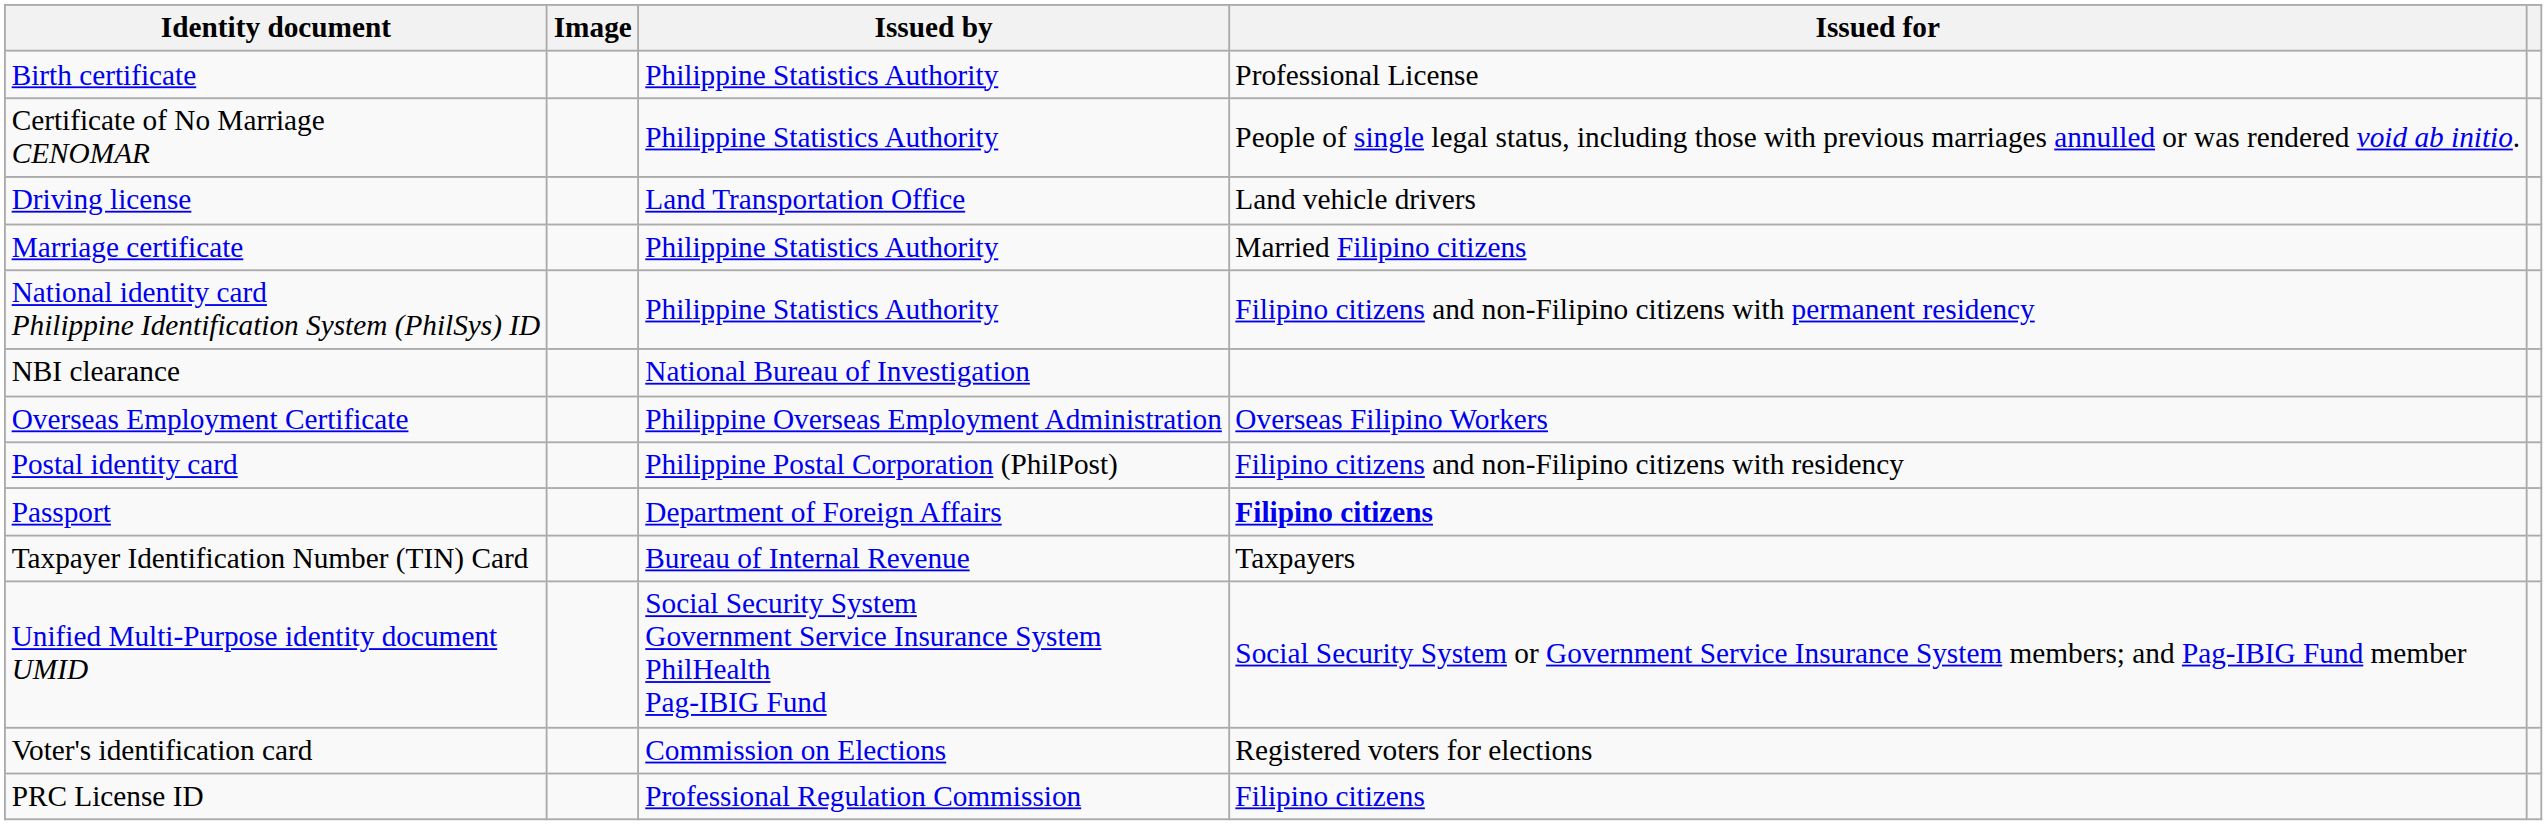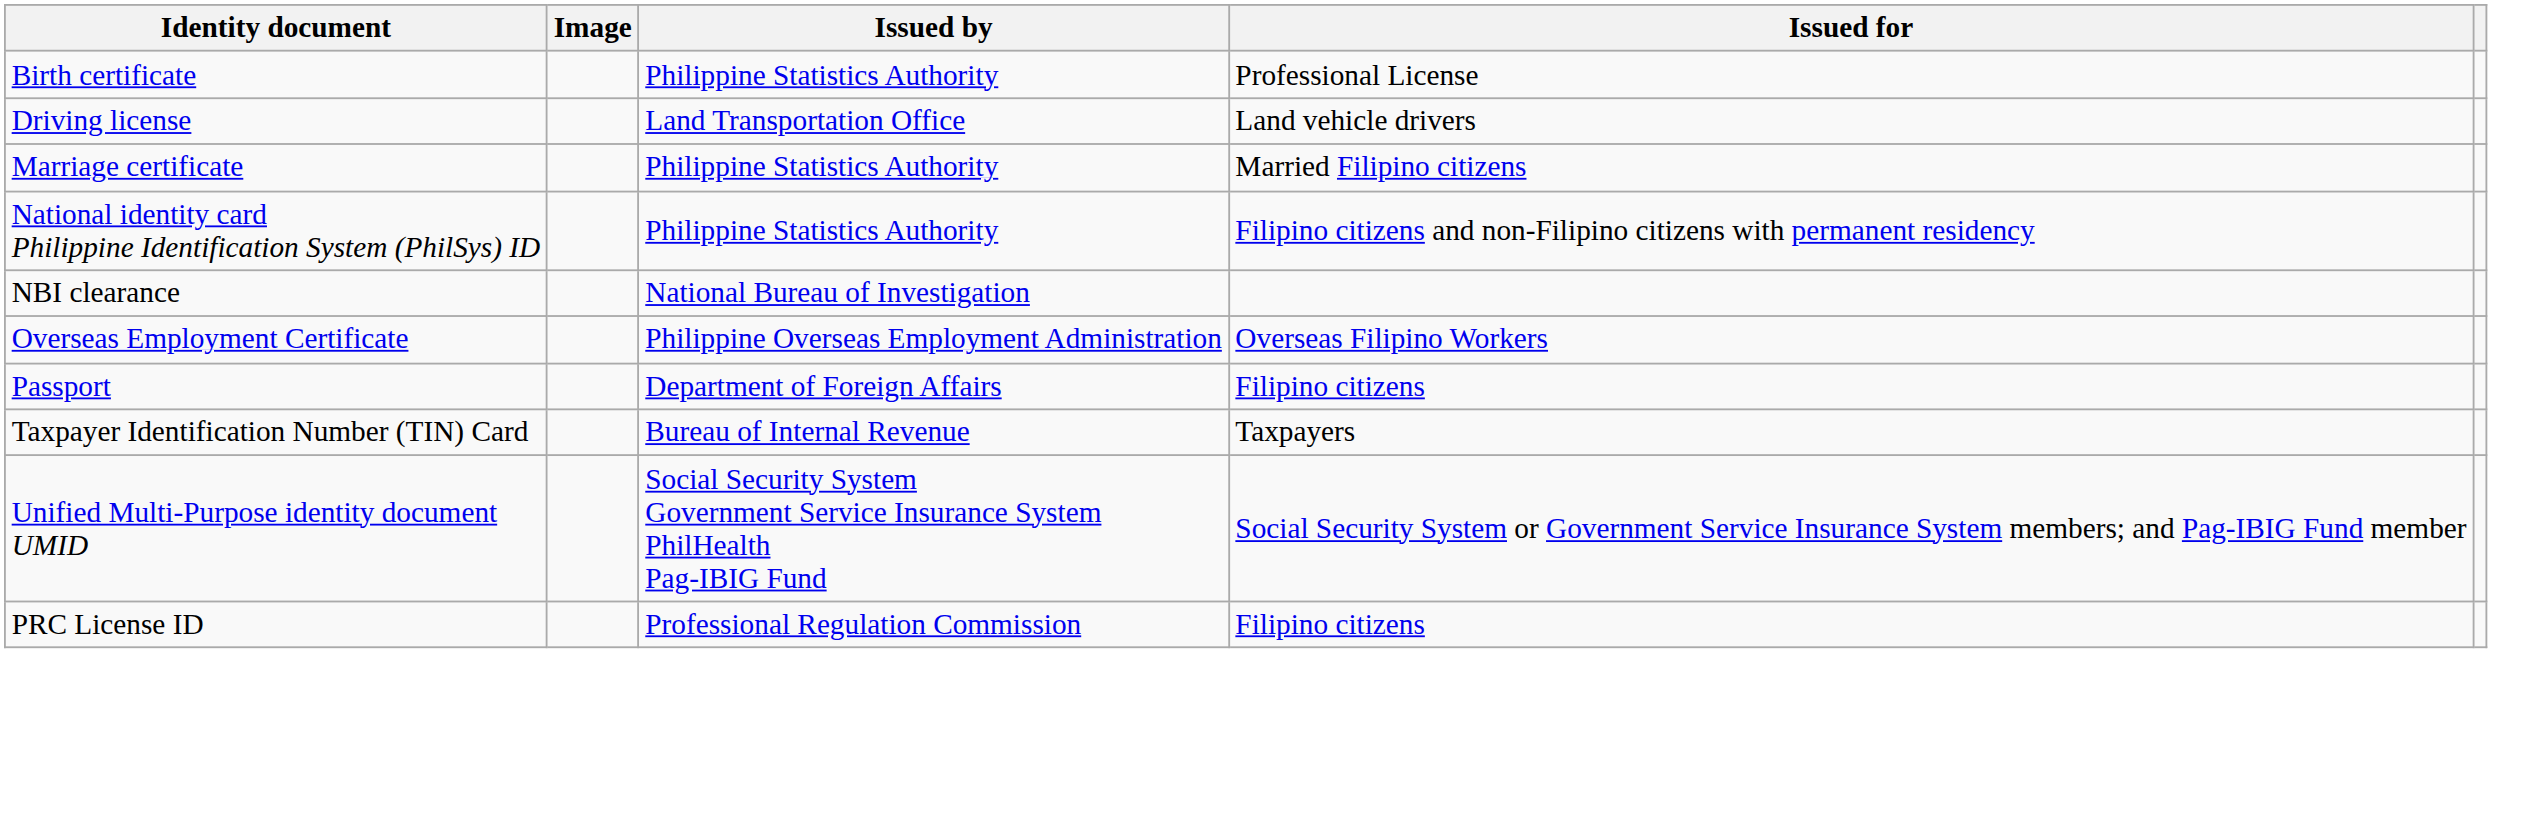 <table class="wikitable sortable">
 <tr>
 <th>Identity document</th>
 <th>Image</th>
 <th>Issued by</th>
 <th>Issued for</th>
 <th></th>
 </tr>
 <tr>
 <td><a href='#'>Birth certificate</a></td>
 <td></td>
 <td><a href='#'>Philippine Statistics Authority</a></td>
 <td>Professional License</td>
-<td></td>
-</tr>
-<tr>
-<td>Certificate of No Marriage<br><em>CENOMAR</em></td>
-<td></td>
-<td><a href='#'>Philippine Statistics Authority</a></td>
-<td>People of <a href='#'>single</a> legal status, including those with previous marriages <a href='#'>annulled</a> or was rendered <em><a href='#'>void ab initio</a></em>.</td>
 <td></td>
 </tr>
 <tr>
 <td><a href='#'>Driving license</a></td>
 <td></td>
 <td><a href='#'>Land Transportation Office</a></td>
 <td>Land vehicle drivers</td>
 <td></td>
 </tr>
 <tr>
 <td><a href='#'>Marriage certificate</a></td>
 <td></td>
 <td><a href='#'>Philippine Statistics Authority</a></td>
 <td>Married <a href='#'>Filipino citizens</a></td>
 <td></td>
 </tr>
 <tr>
 <td><a href='#'>National identity card</a><br><em>Philippine Identification System (PhilSys) ID</em></td>
 <td><br></td>
 <td><a href='#'>Philippine Statistics Authority</a></td>
 <td><a href='#'>Filipino citizens</a> and non-Filipino citizens with <a href='#'>permanent residency</a></td>
 <td></td>
 </tr>
 <tr>
 <td>NBI clearance</td>
 <td></td>
 <td><a href='#'>National Bureau of Investigation</a></td>
 <td></td>
 <td></td>
 </tr>
 <tr>
 <td><a href='#'>Overseas Employment Certificate</a></td>
 <td></td>
 <td><a href='#'>Philippine Overseas Employment Administration</a></td>
 <td><a href='#'>Overseas Filipino Workers</a></td>
 <td></td>
 </tr>
 <tr>
-<td><a href='#'>Postal identity card</a></td>
-<td></td>
-<td><a href='#'>Philippine Postal Corporation</a> (PhilPost)</td>
-<td><a href='#'>Filipino citizens</a> and non-Filipino citizens with  residency</td>
-<td></td>
-</tr>
-<tr>
 <td><a href='#'>Passport</a></td>
 <td><br></td>
 <td><a href='#'>Department of Foreign Affairs</a></td>
-<td><strong><a href='#'>Filipino citizens</a></strong></td>
+<td><a href='#'>Filipino citizens</a></td>
 <td></td>
 </tr>
 <tr>
 <td>Taxpayer Identification Number (TIN) Card</td>
 <td></td>
 <td><a href='#'>Bureau of Internal Revenue</a></td>
 <td>Taxpayers</td>
 <td></td>
 </tr>
 <tr>
 <td><a href='#'>Unified Multi-Purpose identity document</a><br><em>UMID</em></td>
 <td></td>
 <td><a href='#'>Social Security System</a><br><a href='#'>Government Service Insurance System</a><br><a href='#'>PhilHealth</a><br><a href='#'>Pag-IBIG Fund</a></td>
 <td><a href='#'>Social Security System</a> or <a href='#'>Government Service Insurance System</a> members; and <a href='#'>Pag-IBIG Fund</a> member</td>
 <td></td>
 </tr>
 <tr>
-<td>Voter's identification card</td>
-<td></td>
-<td><a href='#'>Commission on Elections</a></td>
-<td>Registered voters for elections</td>
-<td></td>
-</tr>
-<tr>
 <td>PRC License ID</td>
 <td></td>
 <td><a href='#'>Professional Regulation Commission</a></td>
 <td><a href='#'>Filipino citizens</a></td>
 <td></td>
 </tr>
 </table>
